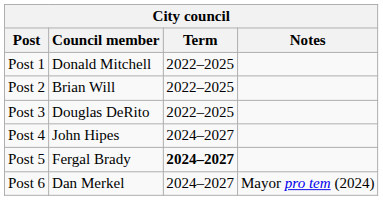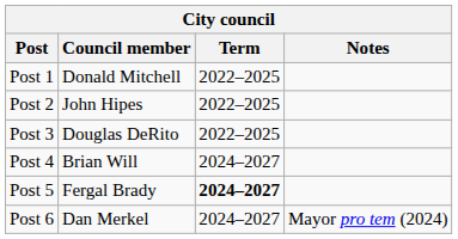 <table class=wikitable>
 <tr>
 <th colspan=4>City council</th>
 </tr>
 <tr>
 <th>Post</th>
 <th>Council member</th>
 <th>Term</th>
 <th>Notes</th>
 </tr>
 <tr>
 <td>Post 1</td>
 <td>Donald Mitchell</td>
 <td>2022–2025</td>
 <td></td>
 </tr>
 <tr>
 <td>Post 2</td>
-<td>Brian Will</td>
+<td>John Hipes</td>
 <td>2022–2025</td>
 <td></td>
 </tr>
 <tr>
 <td>Post 3</td>
 <td>Douglas DeRito</td>
 <td>2022–2025</td>
 <td></td>
 </tr>
 <tr>
 <td>Post 4</td>
-<td>John Hipes</td>
+<td>Brian Will</td>
 <td>2024–2027</td>
 <td></td>
 </tr>
 <tr>
 <td>Post 5</td>
 <td>Fergal Brady</td>
 <td><strong>2024–2027</strong></td>
 <td></td>
 </tr>
 <tr>
 <td>Post 6</td>
 <td>Dan Merkel</td>
 <td>2024–2027</td>
 <td>Mayor <em><a href='#'>pro tem</a></em> (2024)</td>
 </tr>
 </table>
